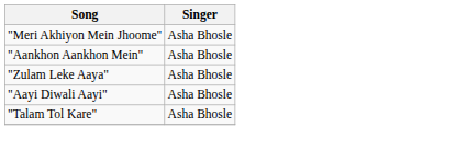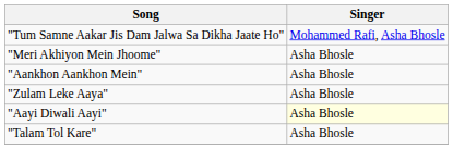 <table class="wikitable">
 <tr>
 <th>Song</th>
 <th>Singer</th>
+</tr>
+<tr>
+<td>"Tum Samne Aakar Jis Dam Jalwa Sa Dikha Jaate Ho"</td>
+<td><a href='#'>Mohammed Rafi</a>, <a href='#'>Asha Bhosle</a></td>
 </tr>
 <tr>
 <td>"Meri Akhiyon Mein Jhoome"</td>
 <td>Asha Bhosle</td>
 </tr>
 <tr>
 <td>"Aankhon Aankhon Mein"</td>
 <td>Asha Bhosle</td>
 </tr>
 <tr>
 <td>"Zulam Leke Aaya"</td>
 <td>Asha Bhosle</td>
 </tr>
 <tr>
 <td>"Aayi Diwali Aayi"</td>
-<td>Asha Bhosle</td>
+<td style="background: lightyellow;">Asha Bhosle</td>
 </tr>
 <tr>
 <td>"Talam Tol Kare"</td>
 <td>Asha Bhosle</td>
 </tr>
 <tr>
 </tr>
 </table>
